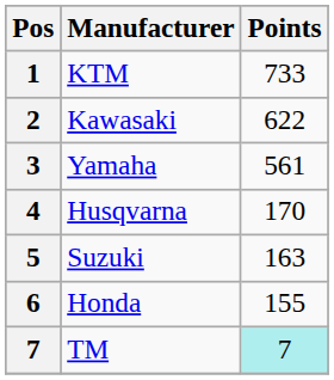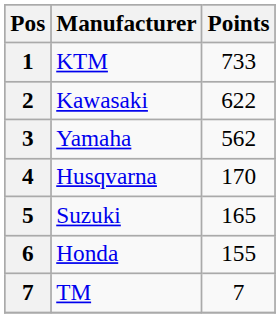 <table class="wikitable" style="font-size: 85%; text-align: center">
 <tr valign="top">
 <th valign="middle">Pos</th>
 <th valign="middle">Manufacturer</th>
 <th valign="middle">Points</th>
 </tr>
 <tr>
 <th>1</th>
 <td align=left> <a href='#'>KTM</a></td>
 <td>733</td>
 </tr>
 <tr>
 <th>2</th>
 <td align=left> <a href='#'>Kawasaki</a></td>
 <td>622</td>
 </tr>
 <tr>
 <th>3</th>
 <td align=left> <a href='#'>Yamaha</a></td>
-<td>561</td>
+<td>562</td>
 </tr>
 <tr>
 <th>4</th>
 <td align=left> <a href='#'>Husqvarna</a></td>
 <td>170</td>
 </tr>
 <tr>
 <th>5</th>
 <td align=left> <a href='#'>Suzuki</a></td>
-<td>163</td>
+<td>165</td>
 </tr>
 <tr>
 <th>6</th>
 <td align=left> <a href='#'>Honda</a></td>
 <td>155</td>
 </tr>
 <tr>
 <th>7</th>
 <td align=left> <a href='#'>TM</a></td>
-<td style="background: paleturquoise;">7</td>
+<td>7</td>
 </tr>
 <tr>
 </tr>
 </table>
